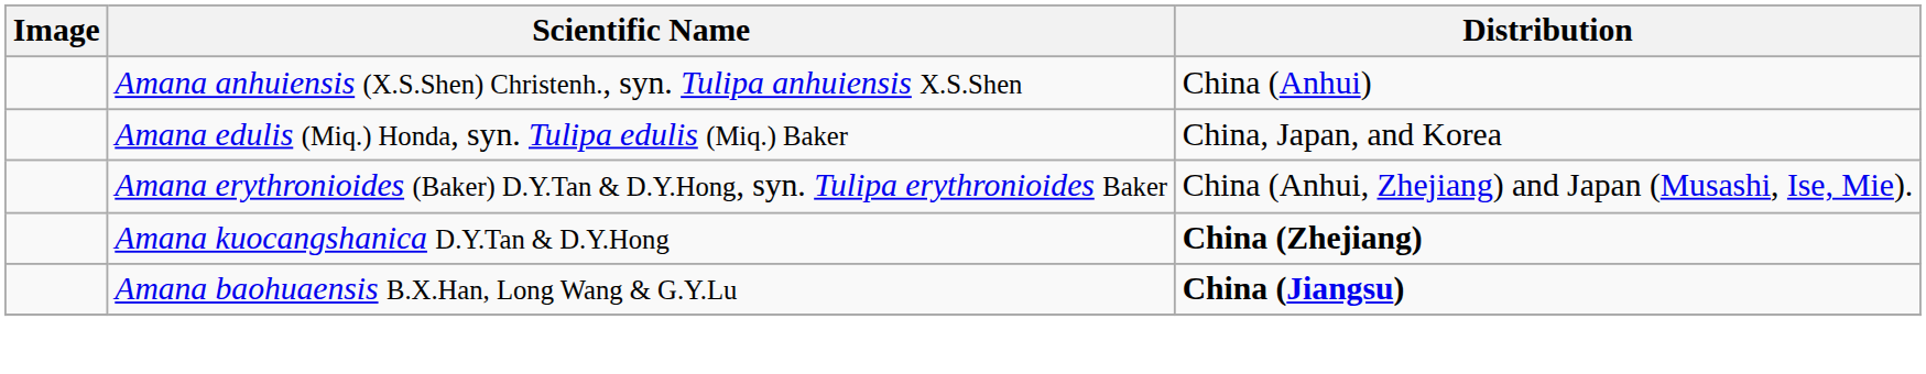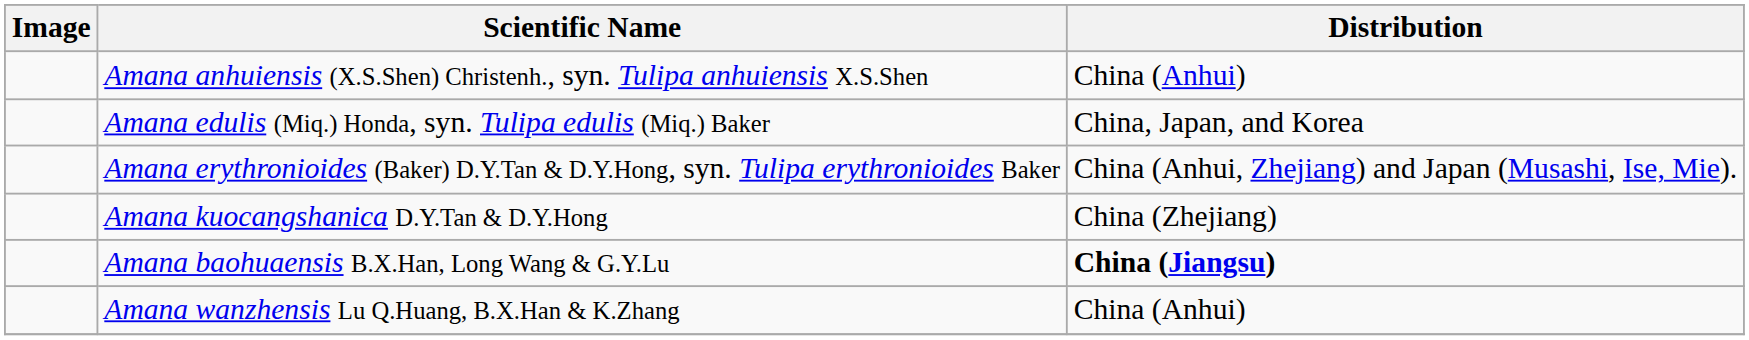 <table class="wikitable">
 <tr>
 <th>Image</th>
 <th>Scientific Name</th>
 <th>Distribution</th>
 </tr>
 <tr>
 <td></td>
 <td><em><a href='#'>Amana anhuiensis</a></em> <small>(X.S.Shen) Christenh.</small>, syn. <em><a href='#'>Tulipa anhuiensis</a></em> <small>X.S.Shen</small></td>
 <td>China (<a href='#'>Anhui</a>)</td>
 </tr>
 <tr>
 <td></td>
 <td><em><a href='#'>Amana edulis</a></em> <small>(Miq.) Honda</small>, syn. <em><a href='#'>Tulipa edulis</a></em> <small>(Miq.) Baker</small></td>
 <td>China, Japan, and Korea</td>
 </tr>
 <tr>
 <td></td>
 <td><em><a href='#'>Amana erythronioides</a></em> <small>(Baker) D.Y.Tan & D.Y.Hong</small>, syn. <em><a href='#'>Tulipa erythronioides</a></em> <small>Baker</small></td>
 <td>China (Anhui, <a href='#'>Zhejiang</a>) and Japan (<a href='#'>Musashi</a>, <a href='#'>Ise, Mie</a>).</td>
 </tr>
 <tr>
 <td></td>
 <td><em><a href='#'>Amana kuocangshanica</a></em> <small>D.Y.Tan & D.Y.Hong</small></td>
-<td><strong>China (Zhejiang)</strong></td>
+<td>China (Zhejiang)</td>
 </tr>
 <tr>
 <td></td>
 <td><em><a href='#'>Amana baohuaensis</a></em> <small>B.X.Han, Long Wang & G.Y.Lu</small></td>
 <td><strong>China (<a href='#'>Jiangsu</a>)</strong></td>
 </tr>
 <tr>
+<td></td>
+<td><em><a href='#'>Amana wanzhensis</a></em> <small>Lu Q.Huang, B.X.Han & K.Zhang</small></td>
+<td>China (Anhui)</td>
+</tr>
+<tr>
 </tr>
 </table>
